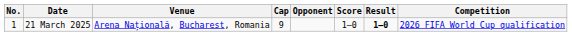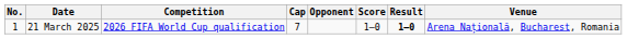 <table class="wikitable sortable">
 <tr>
 <th scope=col>No.</th>
 <th scope=col>Date</th>
-<th scope=col>Venue</th>
+<th scope=col>Competition</th>
 <th scope=col>Cap</th>
 <th scope=col>Opponent</th>
 <th scope=col>Score</th>
 <th scope=col>Result</th>
-<th scope=col>Competition</th>
+<th scope=col>Venue</th>
 </tr>
 <tr>
 <td align=center>1</td>
 <td>21 March 2025</td>
-<td><a href='#'>Arena Națională</a>, <a href='#'>Bucharest</a>, Romania</td>
-<td align=center>9</td>
+<td><a href='#'>2026 FIFA World Cup qualification</a></td>
+<td align=center>7</td>
 <td></td>
 <td align=center>1–0</td>
 <td align=center><strong>1–0</strong></td>
-<td><a href='#'>2026 FIFA World Cup qualification</a></td>
+<td><a href='#'>Arena Națională</a>, <a href='#'>Bucharest</a>, Romania</td>
 </tr>
 </table>
